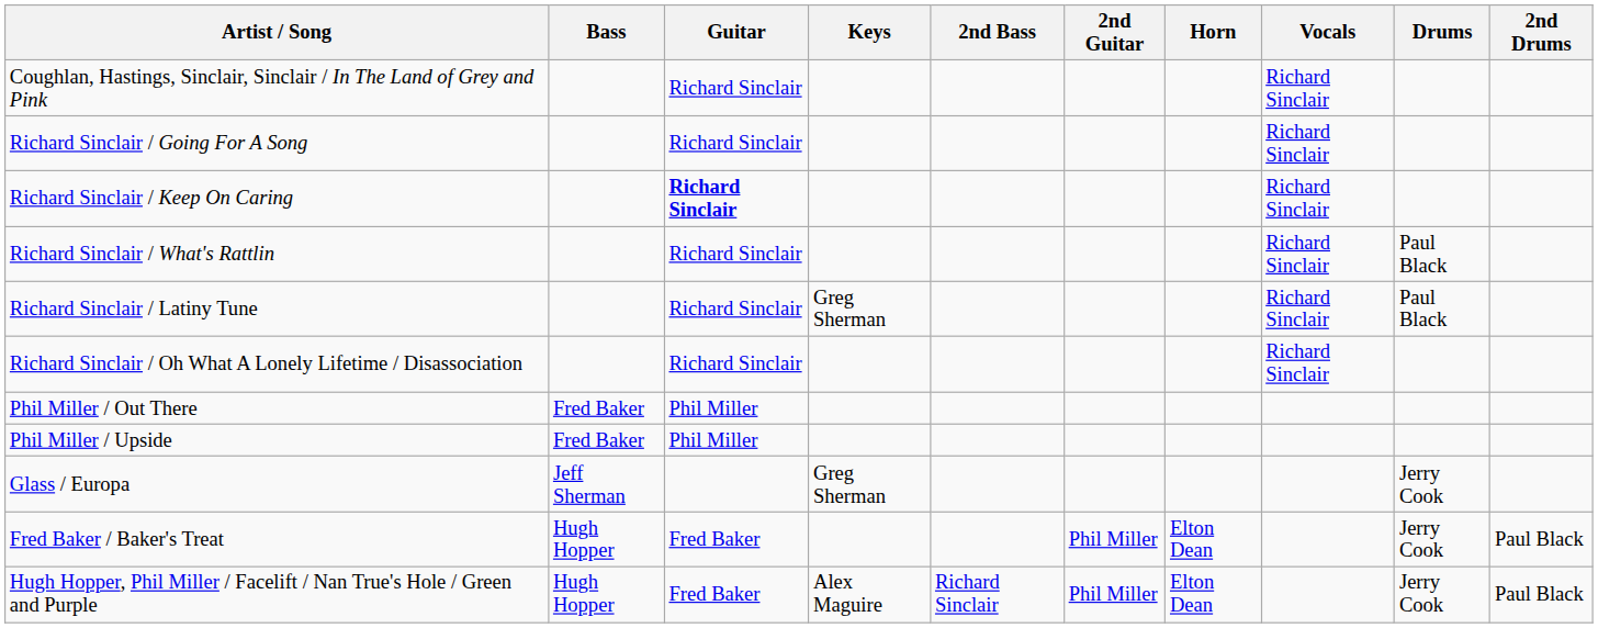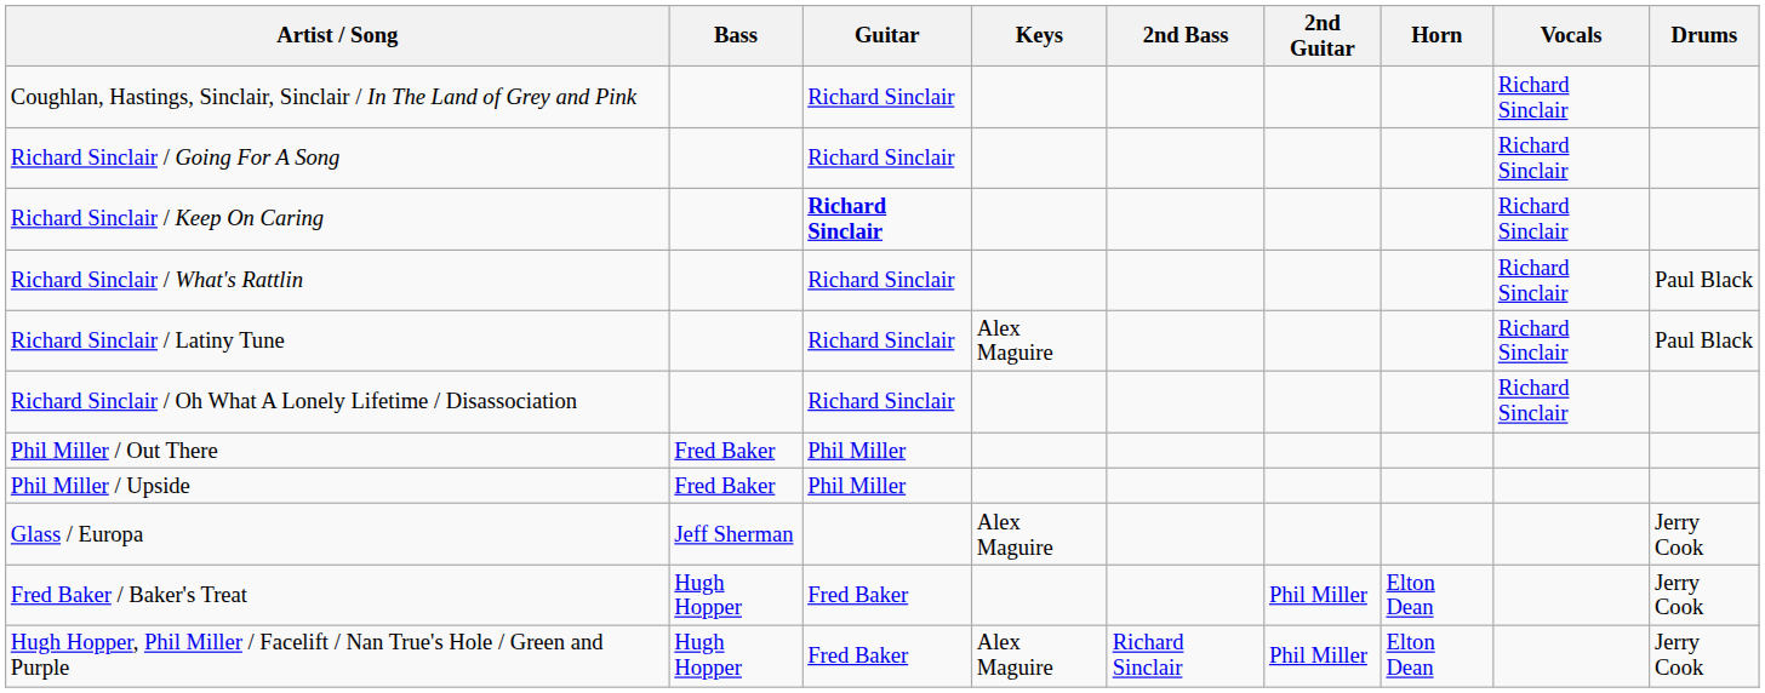 <table class="wikitable">
 <tr>
 <th>Artist / Song</th>
 <th>Bass</th>
 <th>Guitar</th>
 <th>Keys</th>
 <th>2nd Bass</th>
 <th>2nd Guitar</th>
 <th>Horn</th>
 <th>Vocals</th>
 <th>Drums</th>
-<th>2nd Drums</th>
 </tr>
 <tr>
 <td>Coughlan, Hastings, Sinclair, Sinclair / <em>In The Land of Grey and Pink</em></td>
 <td></td>
 <td><a href='#'>Richard Sinclair</a></td>
 <td></td>
 <td></td>
 <td></td>
 <td></td>
 <td><a href='#'>Richard Sinclair</a></td>
-<td></td>
 <td></td>
 </tr>
 <tr>
 <td><a href='#'>Richard Sinclair</a> / <em>Going For A Song</em></td>
 <td></td>
 <td><a href='#'>Richard Sinclair</a></td>
 <td></td>
 <td></td>
 <td></td>
 <td></td>
 <td><a href='#'>Richard Sinclair</a></td>
 <td></td>
-<td></td>
 </tr>
 <tr>
 <td><a href='#'>Richard Sinclair</a> / <em>Keep On Caring</em></td>
 <td></td>
 <td><strong><a href='#'>Richard Sinclair</a></strong></td>
 <td></td>
 <td></td>
 <td></td>
 <td></td>
 <td><a href='#'>Richard Sinclair</a></td>
-<td></td>
 <td></td>
 </tr>
 <tr>
 <td><a href='#'>Richard Sinclair</a> / <em>What's Rattlin<strong></td>
 <td></td>
 <td><a href='#'>Richard Sinclair</a></td>
 <td></td>
 <td></td>
 <td></td>
 <td></td>
 <td><a href='#'>Richard Sinclair</a></td>
 <td>Paul Black</td>
-<td></td>
 </tr>
 <tr>
 <td><a href='#'>Richard Sinclair</a> / </em>Latiny Tune<em></td>
 <td></td>
 <td><a href='#'>Richard Sinclair</a></td>
-<td>Greg Sherman</td>
+<td>Alex Maguire</td>
 <td></td>
 <td></td>
 <td></td>
 <td><a href='#'>Richard Sinclair</a></td>
 <td>Paul Black</td>
-<td></td>
 </tr>
 <tr>
 <td><a href='#'>Richard Sinclair</a> / </em>Oh What A Lonely Lifetime / Disassociation<em></td>
 <td></td>
 <td><a href='#'>Richard Sinclair</a></td>
 <td></td>
 <td></td>
 <td></td>
 <td></td>
 <td><a href='#'>Richard Sinclair</a></td>
 <td></td>
-<td></td>
 </tr>
 <tr>
 <td><a href='#'>Phil Miller</a> / </em>Out There<em></td>
 <td><a href='#'>Fred Baker</a></td>
 <td><a href='#'>Phil Miller</a></td>
-<td></td>
 <td></td>
 <td></td>
 <td></td>
 <td></td>
 <td></td>
 <td></td>
 </tr>
 <tr>
 <td><a href='#'>Phil Miller</a> / </em>Upside<em></td>
 <td><a href='#'>Fred Baker</a></td>
 <td><a href='#'>Phil Miller</a></td>
 <td></td>
 <td></td>
 <td></td>
 <td></td>
 <td></td>
 <td></td>
-<td></td>
 </tr>
 <tr>
 <td><a href='#'>Glass</a> / </em>Europa<em></td>
 <td><a href='#'>Jeff Sherman</a></td>
 <td></td>
-<td>Greg Sherman</td>
+<td>Alex Maguire</td>
 <td></td>
 <td></td>
 <td></td>
 <td></td>
 <td>Jerry Cook</td>
-<td></td>
 </tr>
 <tr>
 <td><a href='#'>Fred Baker</a> / </em>Baker's Treat<em></td>
 <td><a href='#'>Hugh Hopper</a></td>
 <td><a href='#'>Fred Baker</a></td>
 <td></td>
 <td></td>
 <td><a href='#'>Phil Miller</a></td>
 <td><a href='#'>Elton Dean</a></td>
 <td></td>
 <td>Jerry Cook</td>
-<td>Paul Black</td>
 </tr>
 <tr>
 <td><a href='#'>Hugh Hopper</a>, <a href='#'>Phil Miller</a> / </em>Facelift / Nan True's Hole / Green and Purple<em></td>
 <td><a href='#'>Hugh Hopper</a></td>
 <td><a href='#'>Fred Baker</a></td>
 <td>Alex Maguire</td>
 <td><a href='#'>Richard Sinclair</a></td>
 <td><a href='#'>Phil Miller</a></td>
 <td><a href='#'>Elton Dean</a></td>
 <td></td>
 <td>Jerry Cook</td>
-<td>Paul Black</td>
 </tr>
 </table>
